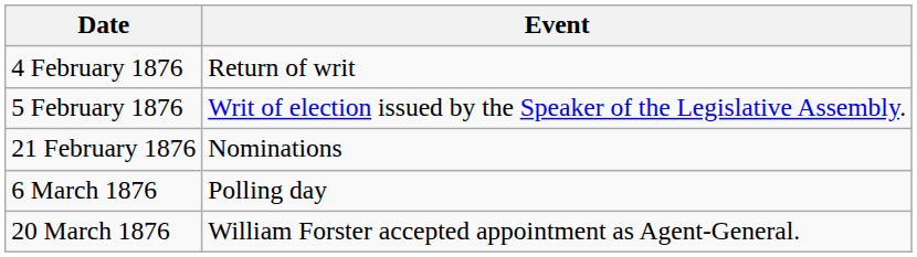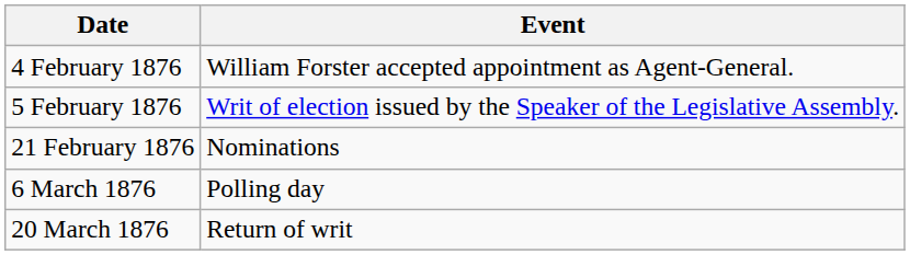 <table class="wikitable">
 <tr>
 <th>Date</th>
 <th>Event</th>
 </tr>
 <tr>
 <td>4 February 1876</td>
-<td>Return of writ</td>
+<td>William Forster accepted appointment as Agent-General.</td>
 </tr>
 <tr>
 <td>5 February 1876</td>
 <td><a href='#'>Writ of election</a> issued by the <a href='#'>Speaker of the Legislative Assembly</a>.</td>
 </tr>
 <tr>
 <td>21 February 1876</td>
 <td>Nominations</td>
 </tr>
 <tr>
 <td>6 March 1876</td>
 <td>Polling day</td>
 </tr>
 <tr>
 <td>20 March 1876</td>
-<td>William Forster accepted appointment as Agent-General.</td>
+<td>Return of writ</td>
 </tr>
 </table>
